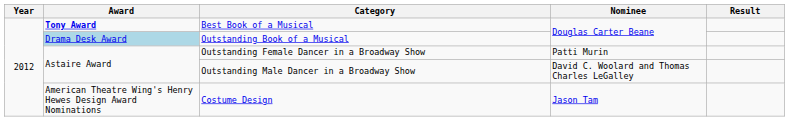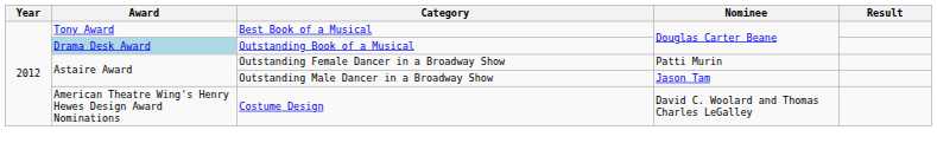 <table class="wikitable" width="95%">
 <tr>
 <th width="5%">Year</th>
 <th width="20%">Award</th>
 <th width="45%">Category</th>
 <th width="20%">Nominee</th>
 <th width="10%">Result</th>
 </tr>
 <tr>
 <td rowspan="5" align="center">2012</td>
-<td><strong><a href='#'>Tony Award</a></strong></td>
+<td><a href='#'>Tony Award</a></td>
 <td><a href='#'>Best Book of a Musical</a></td>
 <td rowspan="2"><a href='#'>Douglas Carter Beane</a></td>
 <td></td>
 </tr>
 <tr>
 <td style="background: lightblue;"><a href='#'>Drama Desk Award</a></td>
 <td><a href='#'>Outstanding Book of a Musical</a></td>
 <td></td>
 </tr>
 <tr>
 <td rowspan="2">Astaire Award</td>
 <td Outstanding Female Dancer in a Broadway Show>Outstanding Female Dancer in a Broadway Show</td>
 <td rowspan="1">Patti Murin</td>
 <td></td>
 </tr>
 <tr>
 <td Outstanding Male Dancer in a Broadway Show>Outstanding Male Dancer in a Broadway Show</td>
-<td rowspan="1">David C. Woolard and Thomas Charles LeGalley</td>
+<td rowspan="1"><a href='#'>Jason Tam</a></td>
 <td></td>
 </tr>
 <tr>
 <td rowspan="1">American Theatre Wing's Henry Hewes Design Award Nominations</td>
 <td><a href='#'>Costume Design</a></td>
-<td rowspan="1"><a href='#'>Jason Tam</a></td>
+<td rowspan="1">David C. Woolard and Thomas Charles LeGalley</td>
 <td></td>
 </tr>
 </table>
